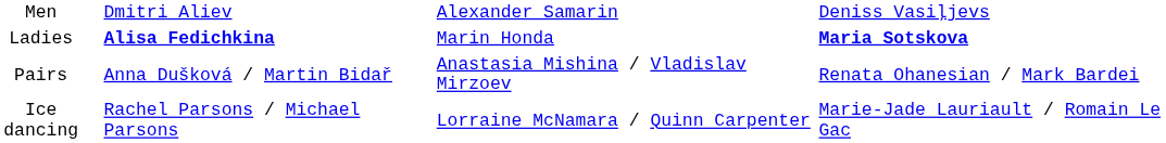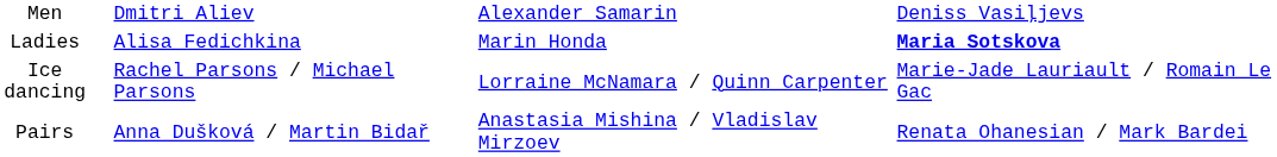 <table>
 <tr>
 <td align=center>Men</td>
 <td> <a href='#'>Dmitri Aliev</a></td>
 <td> <a href='#'>Alexander Samarin</a></td>
 <td> <a href='#'>Deniss Vasiļjevs</a></td>
 </tr>
 <tr>
 <td align=center>Ladies</td>
-<td><strong> <a href='#'>Alisa Fedichkina</a></strong></td>
+<td> <a href='#'>Alisa Fedichkina</a></td>
 <td> <a href='#'>Marin Honda</a></td>
 <td><strong> <a href='#'>Maria Sotskova</a></strong></td>
+</tr>
+<tr>
+<td align=center>Ice dancing</td>
+<td> <a href='#'>Rachel Parsons</a> / <a href='#'>Michael Parsons</a></td>
+<td> <a href='#'>Lorraine McNamara</a> / <a href='#'>Quinn Carpenter</a></td>
+<td> <a href='#'>Marie-Jade Lauriault</a> / <a href='#'>Romain Le Gac</a></td>
 </tr>
 <tr>
 <td align=center>Pairs</td>
 <td> <a href='#'>Anna Dušková</a> / <a href='#'>Martin Bidař</a></td>
 <td> <a href='#'>Anastasia Mishina</a> / <a href='#'>Vladislav Mirzoev</a></td>
 <td> <a href='#'>Renata Ohanesian</a> / <a href='#'>Mark Bardei</a></td>
 </tr>
-<tr>
-<td align=center>Ice dancing</td>
-<td> <a href='#'>Rachel Parsons</a> / <a href='#'>Michael Parsons</a></td>
-<td> <a href='#'>Lorraine McNamara</a> / <a href='#'>Quinn Carpenter</a></td>
-<td> <a href='#'>Marie-Jade Lauriault</a> / <a href='#'>Romain Le Gac</a></td>
-</tr>
 </table>
